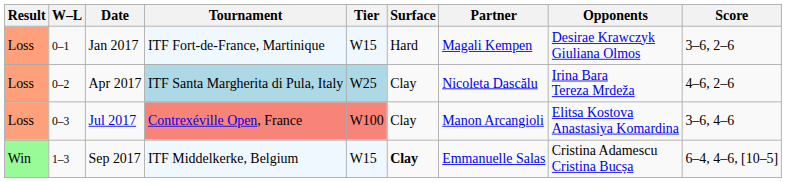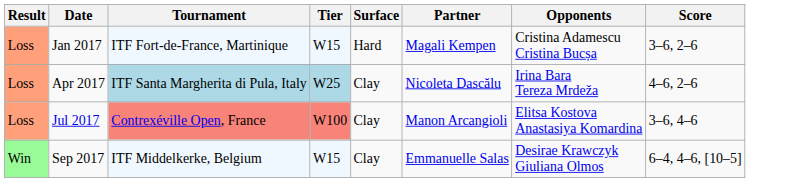 <table class="wikitable sortable">
 <tr>
 <th>Result</th>
-<th class="unsortable">W–L</th>
 <th>Date</th>
 <th>Tournament</th>
 <th>Tier</th>
 <th>Surface</th>
 <th>Partner</th>
 <th>Opponents</th>
 <th class="unsortable">Score</th>
 </tr>
 <tr>
 <td bgcolor="FFA07A">Loss</td>
-<td><small>0–1</small></td>
 <td>Jan 2017</td>
 <td style="background:#f0f8ff;">ITF Fort-de-France, Martinique</td>
 <td style="background:#f0f8ff;">W15</td>
 <td>Hard</td>
 <td> <a href='#'>Magali Kempen</a></td>
-<td> <a href='#'>Desirae Krawczyk</a> <br>  <a href='#'>Giuliana Olmos</a></td>
+<td> Cristina Adamescu <br>  <a href='#'>Cristina Bucșa</a></td>
 <td>3–6, 2–6</td>
 </tr>
 <tr>
 <td bgcolor=FFA07A>Loss</td>
-<td><small>0–2</small></td>
 <td>Apr 2017</td>
 <td style="background:lightblue;">ITF Santa Margherita di Pula, Italy</td>
 <td style="background:lightblue;">W25</td>
 <td>Clay</td>
 <td> <a href='#'>Nicoleta Dascălu</a></td>
 <td> <a href='#'>Irina Bara</a> <br>  <a href='#'>Tereza Mrdeža</a></td>
 <td>4–6, 2–6</td>
 </tr>
 <tr>
 <td bgcolor=FFA07A>Loss</td>
-<td><small>0–3</small></td>
 <td><a href='#'>Jul 2017</a></td>
 <td style="background:#f88379;"><a href='#'>Contrexéville Open</a>, France</td>
 <td style="background:#f88379;">W100</td>
 <td>Clay</td>
 <td> <a href='#'>Manon Arcangioli</a></td>
 <td> <a href='#'>Elitsa Kostova</a> <br>  <a href='#'>Anastasiya Komardina</a></td>
 <td>3–6, 4–6</td>
 </tr>
 <tr>
 <td style="background:#98fb98;">Win</td>
-<td><small>1–3</small></td>
 <td>Sep 2017</td>
 <td style="background:#f0f8ff;">ITF Middelkerke, Belgium</td>
 <td style="background:#f0f8ff;">W15</td>
-<td><strong>Clay</strong></td>
+<td>Clay</td>
 <td> <a href='#'>Emmanuelle Salas</a></td>
-<td> Cristina Adamescu <br>  <a href='#'>Cristina Bucșa</a></td>
+<td> <a href='#'>Desirae Krawczyk</a> <br>  <a href='#'>Giuliana Olmos</a></td>
 <td>6–4, 4–6, [10–5]</td>
 </tr>
 </table>
